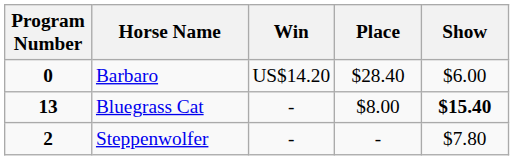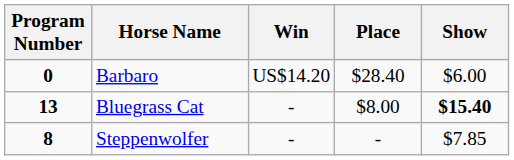 <table class="wikitable sortable" style="font-size:90%">
 <tr>
 <th width="58px">Program<br>Number</th>
 <th width="110px">Horse Name<br></th>
 <th width="58px">Win<br></th>
 <th width="58px">Place<br></th>
 <th width="58px">Show</th>
 </tr>
 <tr>
 <td align=center><strong>0</strong></td>
 <td><a href='#'>Barbaro</a></td>
 <td align=center>US$14.20</td>
 <td align=center>$28.40</td>
 <td align=center>$6.00</td>
 </tr>
 <tr>
 <td align=center><strong>13</strong></td>
 <td><a href='#'>Bluegrass Cat</a></td>
 <td align=center>-</td>
 <td align=center>$8.00</td>
 <td align=center><strong>$15.40</strong></td>
 </tr>
 <tr>
-<td align=center><strong>2</strong></td>
+<td align=center><strong>8</strong></td>
 <td><a href='#'>Steppenwolfer</a></td>
 <td align=center>-</td>
 <td align=center>-</td>
-<td align=center>$7.80</td>
+<td align=center>$7.85</td>
 </tr>
 </table>
